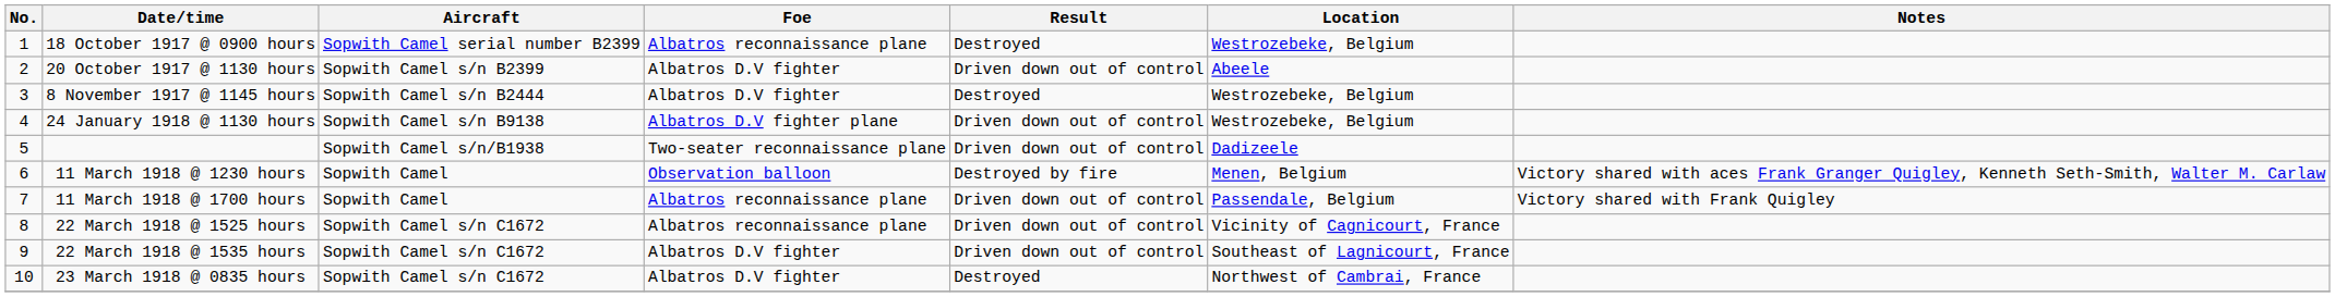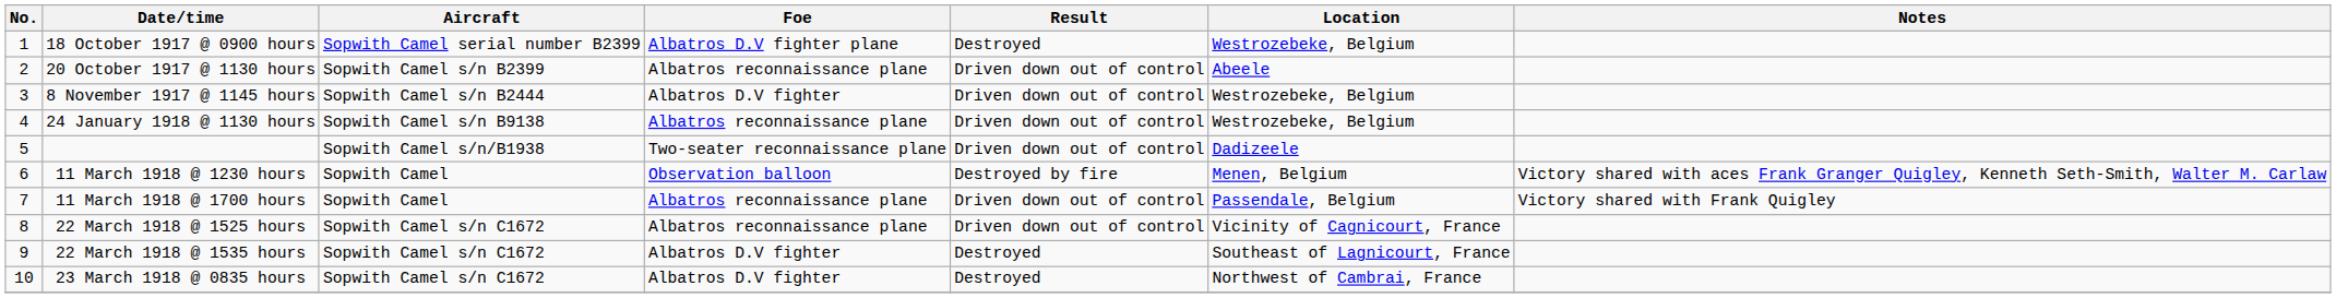 <table class="wikitable" border="1" style="margin: 1em auto 1em auto">
 <tr>
 <th>No.</th>
 <th>Date/time</th>
 <th>Aircraft</th>
 <th>Foe</th>
 <th>Result</th>
 <th>Location</th>
 <th>Notes</th>
 </tr>
 <tr>
 <td align="center">1</td>
 <td align="center">18 October 1917 @ 0900 hours</td>
 <td><a href='#'>Sopwith Camel</a> serial number B2399</td>
-<td><a href='#'>Albatros</a> reconnaissance plane</td>
+<td><a href='#'>Albatros D.V</a> fighter plane</td>
 <td>Destroyed</td>
 <td><a href='#'>Westrozebeke</a>, Belgium</td>
 <td></td>
 </tr>
 <tr>
 <td align="center">2</td>
 <td align="center">20 October 1917 @ 1130 hours</td>
 <td>Sopwith Camel s/n B2399</td>
-<td>Albatros D.V fighter</td>
+<td>Albatros reconnaissance plane</td>
 <td>Driven down out of control</td>
 <td><a href='#'>Abeele</a></td>
 <td></td>
 </tr>
 <tr>
 <td align="center">3</td>
 <td align="center">8 November 1917 @ 1145 hours</td>
 <td>Sopwith Camel s/n B2444</td>
 <td>Albatros D.V fighter</td>
-<td>Destroyed</td>
+<td>Driven down out of control</td>
 <td>Westrozebeke, Belgium</td>
 <td></td>
 </tr>
 <tr>
 <td align="center">4</td>
 <td align="center">24 January 1918 @ 1130 hours</td>
 <td>Sopwith Camel s/n B9138</td>
-<td><a href='#'>Albatros D.V</a> fighter plane</td>
+<td><a href='#'>Albatros</a> reconnaissance plane</td>
 <td>Driven down out of control</td>
 <td>Westrozebeke, Belgium</td>
 <td></td>
 </tr>
 <tr>
 <td align="center">5</td>
 <td align="center"></td>
 <td>Sopwith Camel s/n/B1938</td>
 <td>Two-seater reconnaissance plane</td>
 <td>Driven down out of control</td>
 <td><a href='#'>Dadizeele</a></td>
 <td></td>
 </tr>
 <tr>
 <td align="center">6</td>
 <td align="center">11 March 1918 @ 1230 hours</td>
 <td>Sopwith Camel</td>
 <td><a href='#'>Observation balloon</a></td>
 <td>Destroyed by fire</td>
 <td><a href='#'>Menen</a>, Belgium</td>
 <td>Victory shared with aces <a href='#'>Frank Granger Quigley</a>, Kenneth Seth-Smith, <a href='#'>Walter M. Carlaw</a></td>
 </tr>
 <tr>
 <td align="center">7</td>
 <td align="center">11 March 1918 @ 1700 hours</td>
 <td>Sopwith Camel</td>
 <td><a href='#'>Albatros</a> reconnaissance plane</td>
 <td>Driven down out of control</td>
 <td><a href='#'>Passendale</a>, Belgium</td>
 <td>Victory shared with Frank Quigley</td>
 </tr>
 <tr>
 <td align="center">8</td>
 <td align="center">22 March 1918 @ 1525 hours</td>
 <td>Sopwith Camel s/n C1672</td>
 <td>Albatros reconnaissance plane</td>
 <td>Driven down out of control</td>
 <td>Vicinity of <a href='#'>Cagnicourt</a>, France</td>
 <td></td>
 </tr>
 <tr>
 <td align="center">9</td>
 <td align="center">22 March 1918 @ 1535 hours</td>
 <td>Sopwith Camel s/n C1672</td>
 <td>Albatros D.V fighter</td>
-<td>Driven down out of control</td>
+<td>Destroyed</td>
 <td>Southeast of <a href='#'>Lagnicourt</a>, France</td>
 <td></td>
 </tr>
 <tr>
 <td align="center">10</td>
 <td align="center">23 March 1918 @ 0835 hours</td>
 <td>Sopwith Camel s/n C1672</td>
 <td>Albatros D.V fighter</td>
 <td>Destroyed</td>
 <td>Northwest of <a href='#'>Cambrai</a>, France</td>
 <td></td>
 </tr>
 <tr>
 </tr>
 </table>
